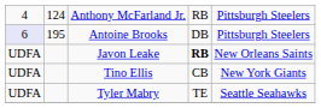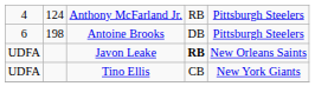 <table class="wikitable" style="text-align:center">
 <tr>
 <td>4</td>
 <td>124</td>
 <td><a href='#'>Anthony McFarland Jr.</a></td>
 <td>RB</td>
 <td><a href='#'>Pittsburgh Steelers</a></td>
 </tr>
 <tr>
-<td style="background: lavender;">6</td>
-<td>195</td>
+<td>6</td>
+<td>198</td>
 <td><a href='#'>Antoine Brooks</a></td>
 <td>DB</td>
 <td><a href='#'>Pittsburgh Steelers</a></td>
 </tr>
 <tr>
 <td>UDFA</td>
 <td></td>
 <td><a href='#'>Javon Leake</a></td>
 <td><strong>RB</strong></td>
 <td><a href='#'>New Orleans Saints</a></td>
 </tr>
 <tr>
 <td>UDFA</td>
 <td></td>
 <td><a href='#'>Tino Ellis</a></td>
 <td>CB</td>
 <td><a href='#'>New York Giants</a></td>
 </tr>
 <tr>
-<td>UDFA</td>
-<td></td>
-<td><a href='#'>Tyler Mabry</a></td>
-<td>TE</td>
-<td><a href='#'>Seattle Seahawks</a></td>
-</tr>
-<tr>
 </tr>
 </table>
